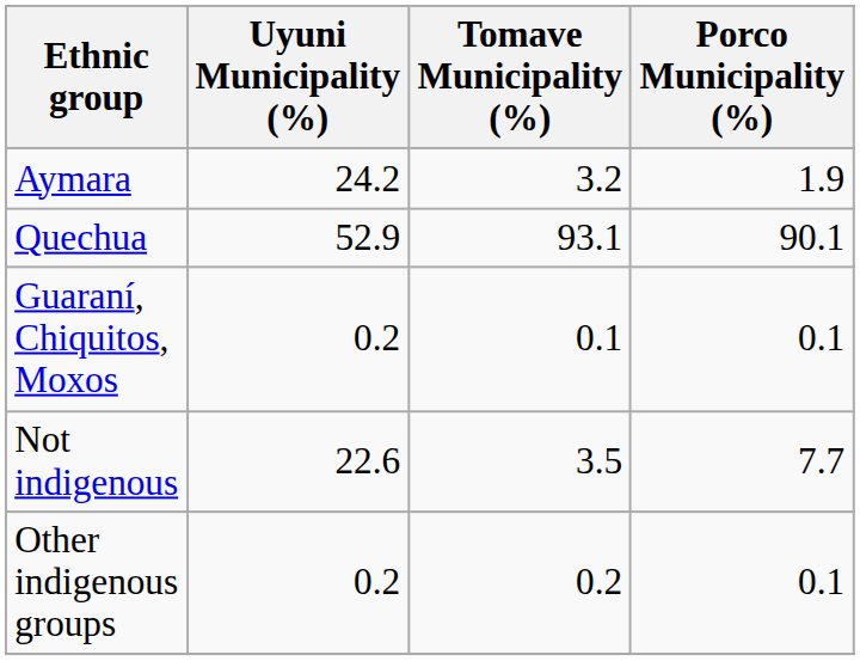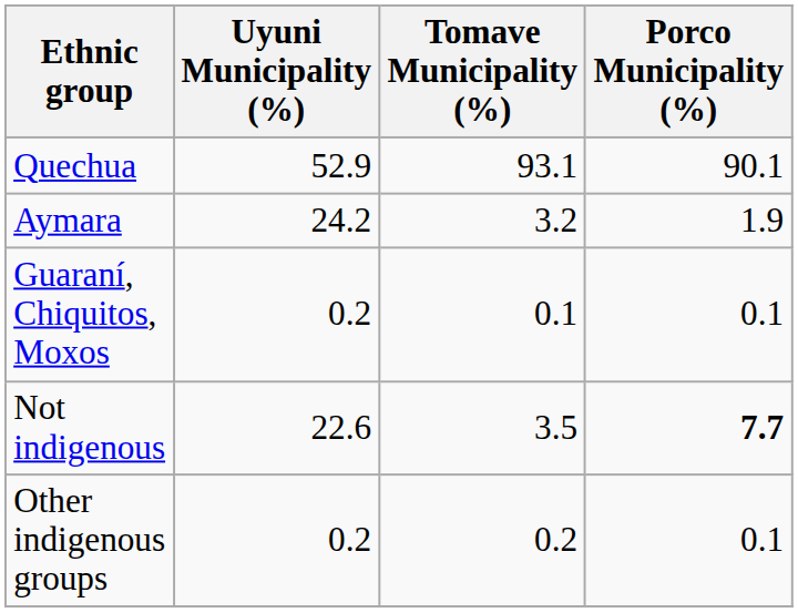 <table class="wikitable" border="1" style="width:35%;" border="1">
 <tr bgcolor=#EFEFEF>
 <th><strong>Ethnic group</strong></th>
 <th><strong>Uyuni Municipality (%)</strong></th>
 <th><strong>Tomave Municipality (%)</strong></th>
 <th><strong>Porco Municipality (%)</strong></th>
 </tr>
 <tr>
+<td><a href='#'>Quechua</a></td>
+<td align="right">52.9</td>
+<td align="right">93.1</td>
+<td align="right">90.1</td>
+</tr>
+<tr>
 <td><a href='#'>Aymara</a></td>
 <td align="right">24.2</td>
 <td align="right">3.2</td>
 <td align="right">1.9</td>
-</tr>
-<tr>
-<td><a href='#'>Quechua</a></td>
-<td align="right">52.9</td>
-<td align="right">93.1</td>
-<td align="right">90.1</td>
 </tr>
 <tr>
 <td><a href='#'>Guaraní</a>, <a href='#'>Chiquitos</a>, <a href='#'>Moxos</a></td>
 <td align="right">0.2</td>
 <td align="right">0.1</td>
 <td align="right">0.1</td>
 </tr>
 <tr>
 <td>Not <a href='#'>indigenous</a></td>
 <td align="right">22.6</td>
 <td align="right">3.5</td>
-<td align="right">7.7</td>
+<td align="right"><strong>7.7</strong></td>
 </tr>
 <tr>
 <td>Other indigenous groups</td>
 <td align="right">0.2</td>
 <td align="right">0.2</td>
 <td align="right">0.1</td>
 </tr>
 <tr>
 </tr>
 </table>
